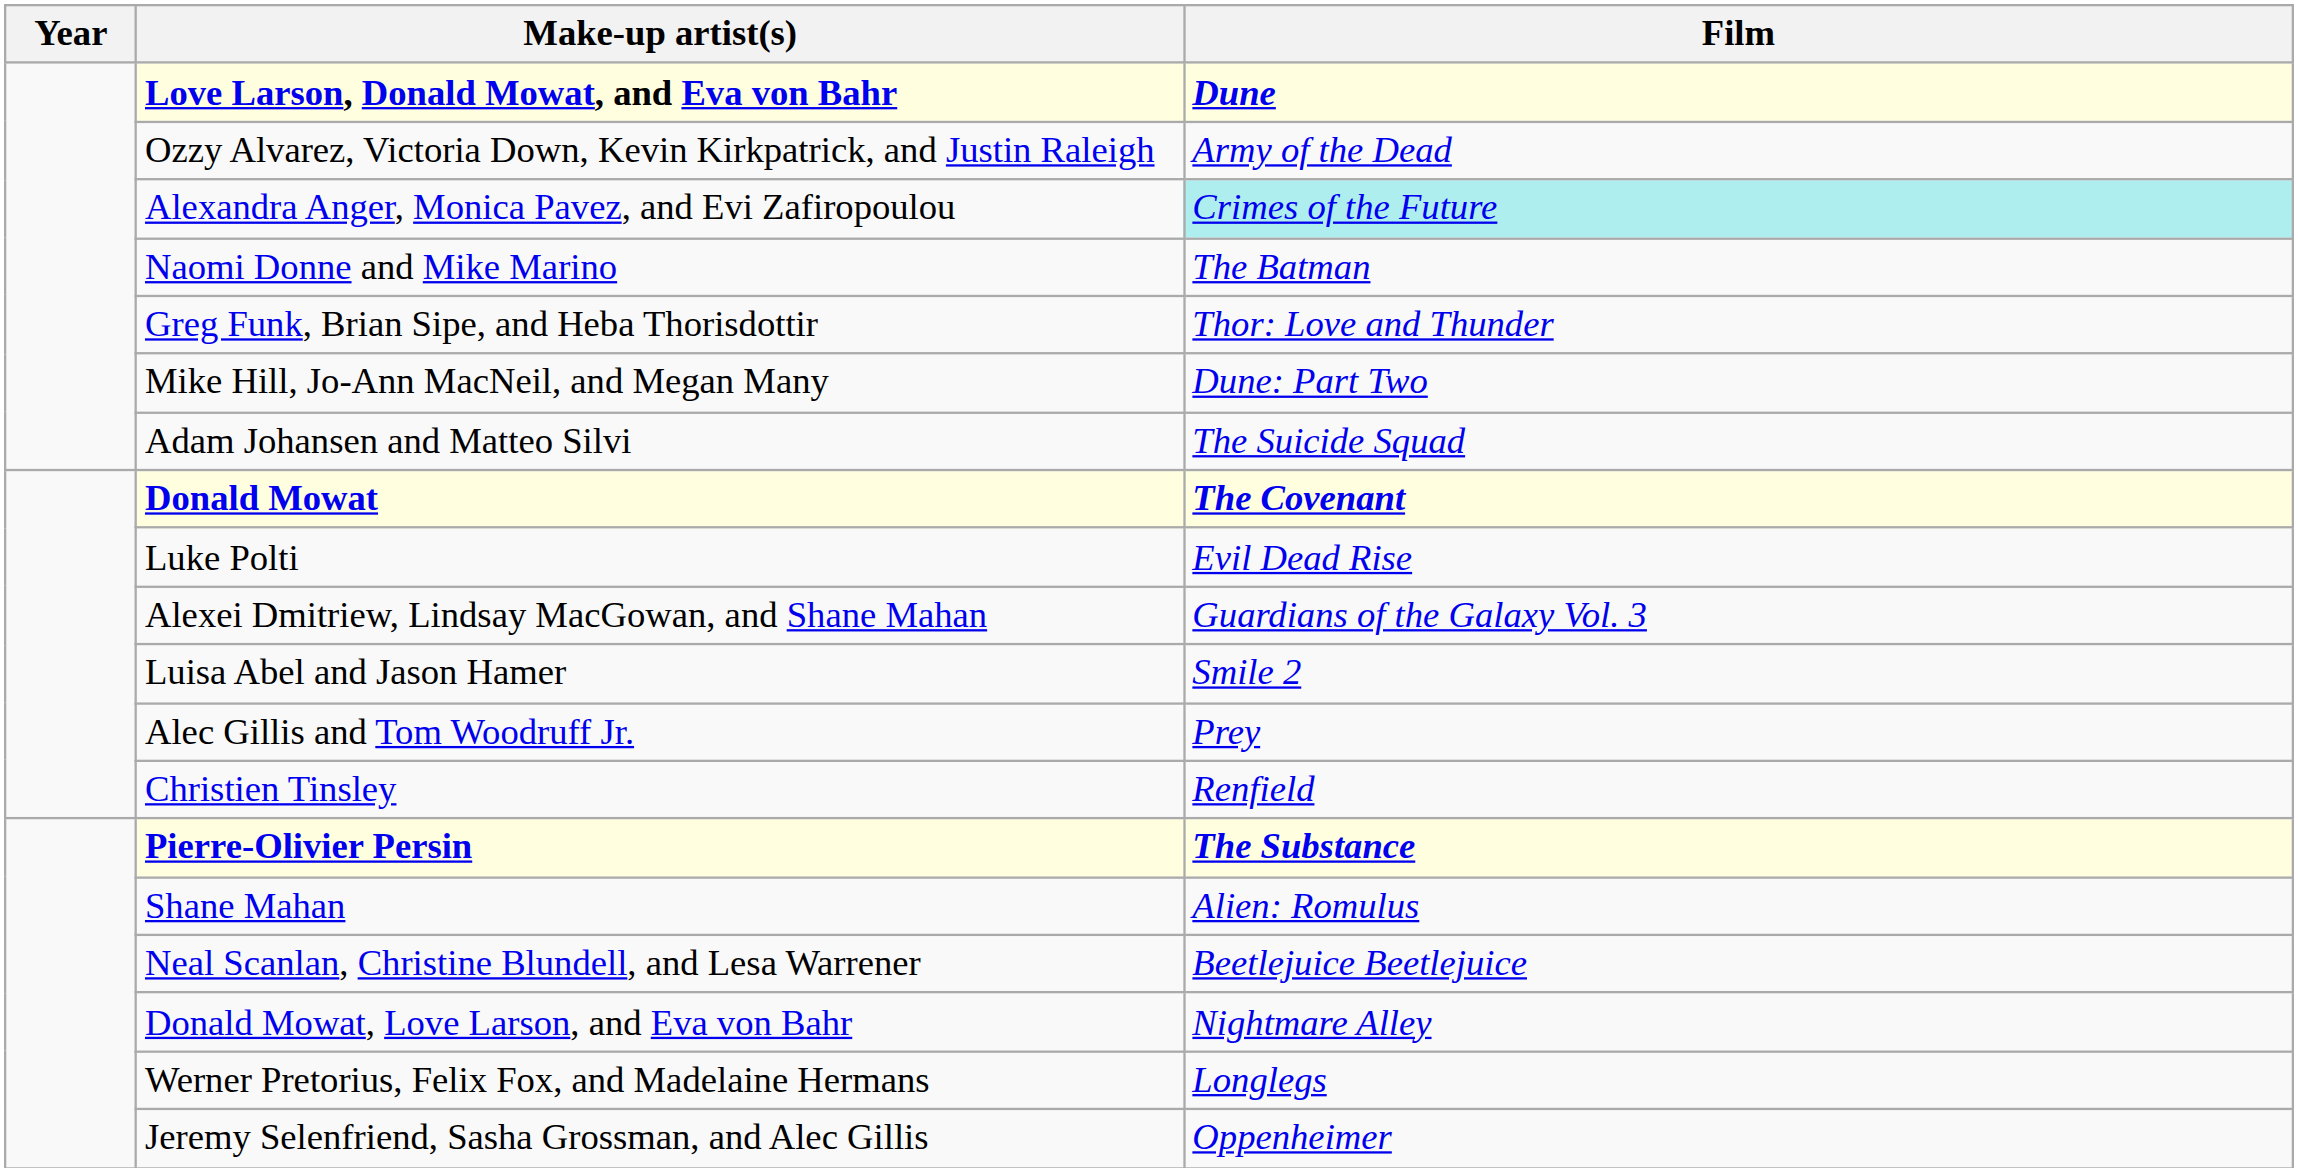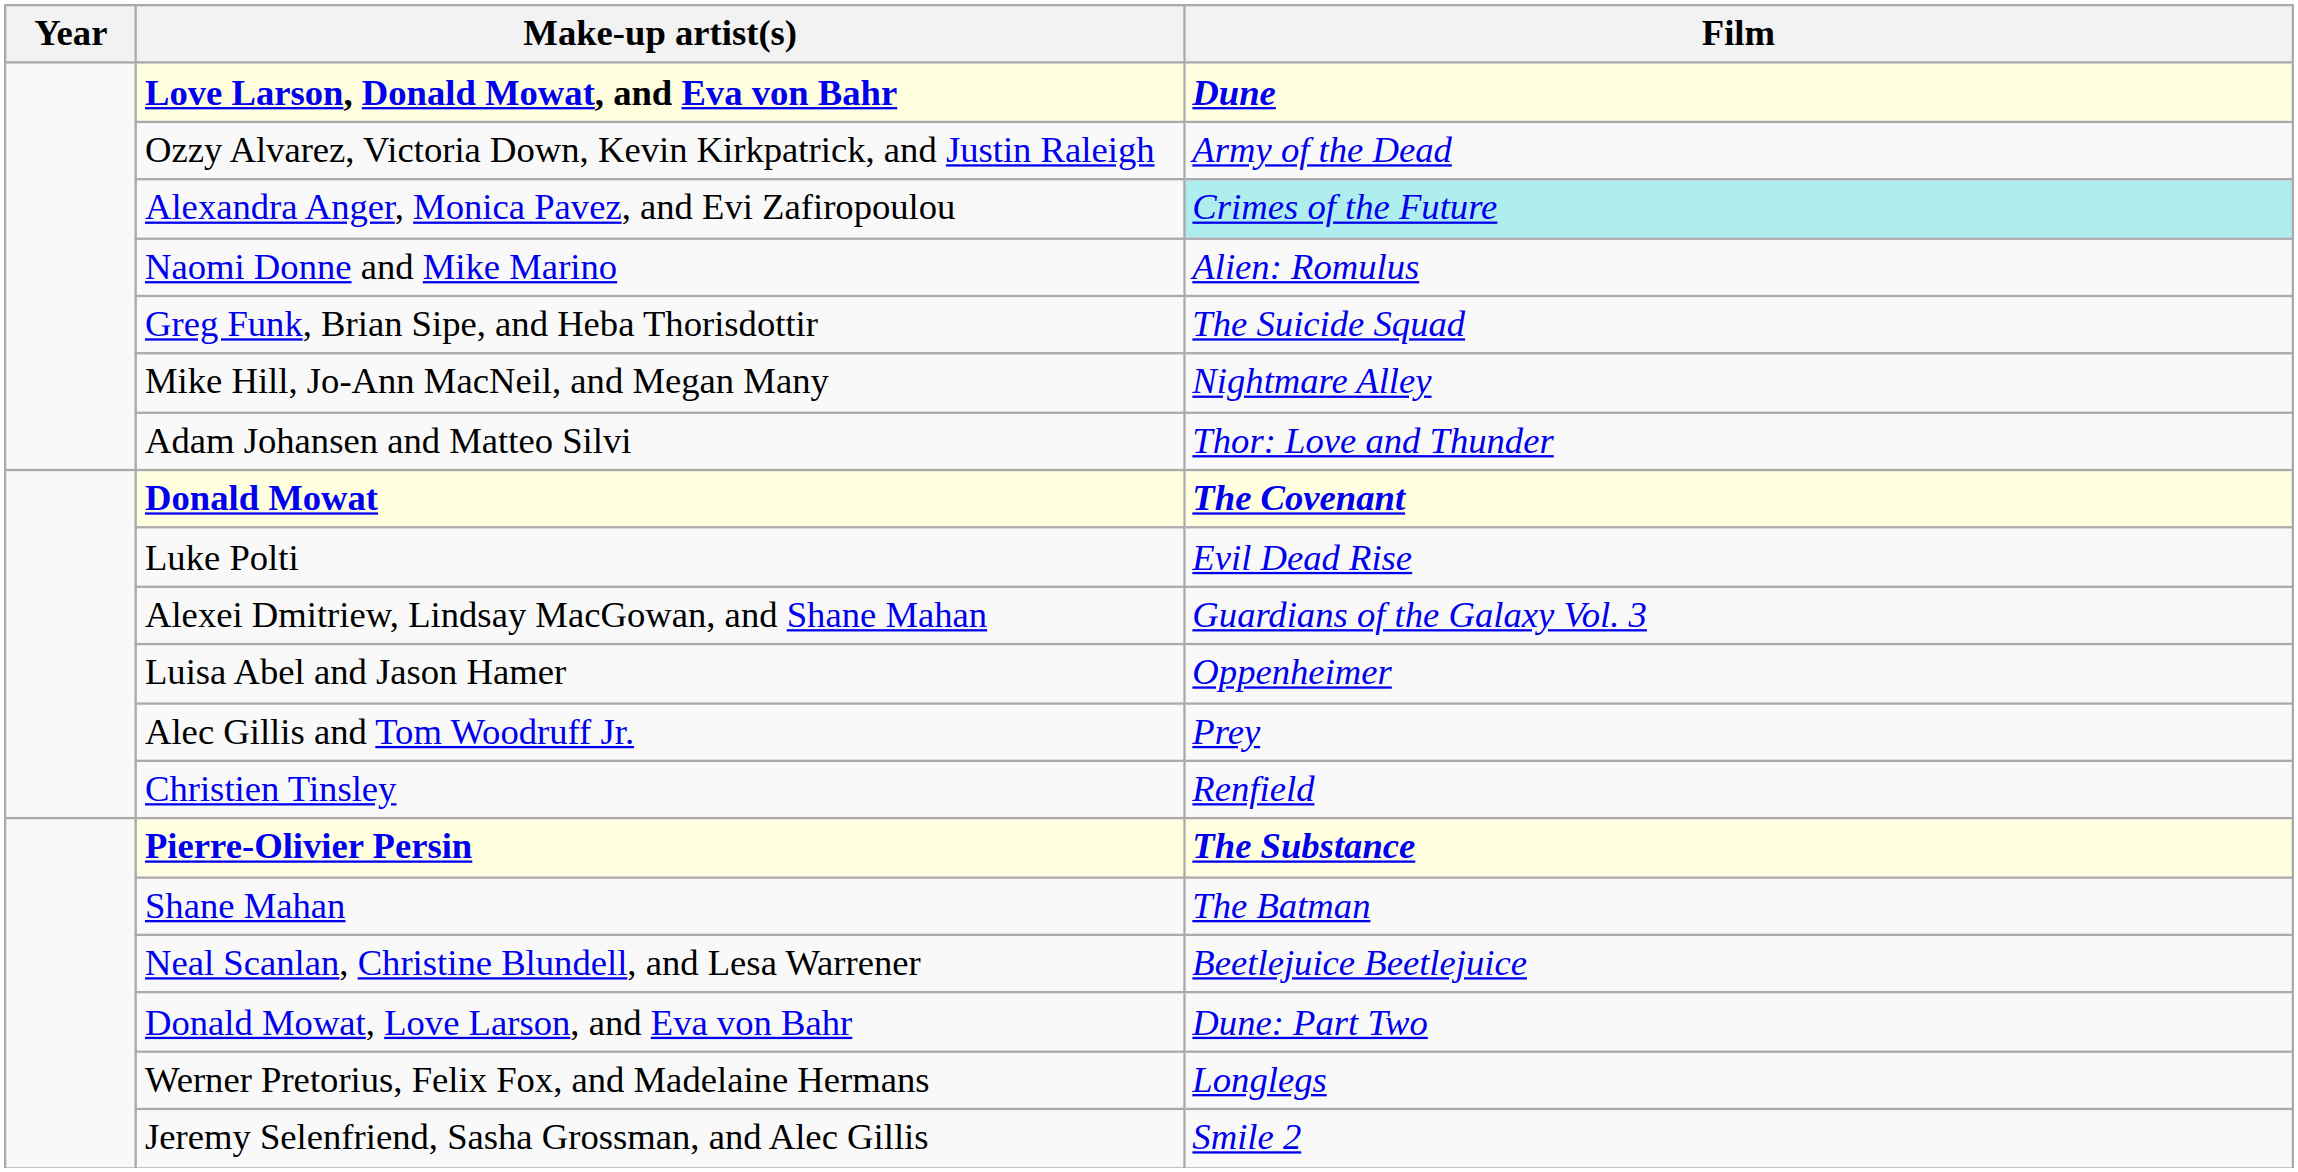 <table class="wikitable" width="1000px" border="1" cellpadding="5" cellspacing="0" align="centre">
 <tr>
 <th width="50px">Year</th>
 <th width="450px">Make-up artist(s)</th>
 <th>Film</th>
 </tr>
 <tr>
 <td rowspan=7></td>
 <td style="background:lightyellow"><strong><a href='#'>Love Larson</a>, <a href='#'>Donald Mowat</a>, and <a href='#'>Eva von Bahr</a></strong></td>
 <td style="background:lightyellow"><strong><em><a href='#'>Dune</a></em></strong></td>
 </tr>
 <tr>
 <td>Ozzy Alvarez, Victoria Down, Kevin Kirkpatrick, and <a href='#'>Justin Raleigh</a></td>
 <td><em><a href='#'>Army of the Dead</a></em></td>
 </tr>
 <tr>
 <td><a href='#'>Alexandra Anger</a>, <a href='#'>Monica Pavez</a>, and Evi Zafiropoulou</td>
 <td style="background: paleturquoise;"><em><a href='#'>Crimes of the Future</a></em></td>
 </tr>
 <tr>
 <td><a href='#'>Naomi Donne</a> and <a href='#'>Mike Marino</a></td>
-<td><em><a href='#'>The Batman</a></em></td>
+<td><em><a href='#'>Alien: Romulus</a></em></td>
 </tr>
 <tr>
 <td><a href='#'>Greg Funk</a>, Brian Sipe, and Heba Thorisdottir</td>
-<td><em><a href='#'>Thor: Love and Thunder</a></em></td>
+<td><em><a href='#'>The Suicide Squad</a></em></td>
 </tr>
 <tr>
 <td>Mike Hill, Jo-Ann MacNeil, and Megan Many</td>
-<td><em><a href='#'>Dune: Part Two</a></em></td>
+<td><em><a href='#'>Nightmare Alley</a></em></td>
 </tr>
 <tr>
 <td>Adam Johansen and Matteo Silvi</td>
-<td><em><a href='#'>The Suicide Squad</a></em></td>
+<td><em><a href='#'>Thor: Love and Thunder</a></em></td>
 </tr>
 <tr>
 <td rowspan=6></td>
 <td style="background:lightyellow"><strong><a href='#'>Donald Mowat</a></strong></td>
 <td style="background:lightyellow"><strong><em><a href='#'>The Covenant</a></em></strong></td>
 </tr>
 <tr>
 <td>Luke Polti</td>
 <td><em><a href='#'>Evil Dead Rise</a></em></td>
 </tr>
 <tr>
 <td>Alexei Dmitriew, Lindsay MacGowan, and <a href='#'>Shane Mahan</a></td>
 <td><em><a href='#'>Guardians of the Galaxy Vol. 3</a></em></td>
 </tr>
 <tr>
 <td>Luisa Abel and Jason Hamer</td>
-<td><em><a href='#'>Smile 2</a></em></td>
+<td><em><a href='#'>Oppenheimer</a></em></td>
 </tr>
 <tr>
 <td>Alec Gillis and <a href='#'>Tom Woodruff Jr.</a></td>
 <td><em><a href='#'>Prey</a></em></td>
 </tr>
 <tr>
 <td><a href='#'>Christien Tinsley</a></td>
 <td><em><a href='#'>Renfield</a></em></td>
 </tr>
 <tr>
 <td rowspan=6></td>
 <td style="background:lightyellow"><strong><a href='#'>Pierre-Olivier Persin</a></strong></td>
 <td style="background:lightyellow"><strong><em><a href='#'>The Substance</a></em></strong></td>
 </tr>
 <tr>
 <td><a href='#'>Shane Mahan</a></td>
-<td><em><a href='#'>Alien: Romulus</a></em></td>
+<td><em><a href='#'>The Batman</a></em></td>
 </tr>
 <tr>
 <td><a href='#'>Neal Scanlan</a>, <a href='#'>Christine Blundell</a>, and Lesa Warrener</td>
 <td><em><a href='#'>Beetlejuice Beetlejuice</a></em></td>
 </tr>
 <tr>
 <td><a href='#'>Donald Mowat</a>, <a href='#'>Love Larson</a>, and <a href='#'>Eva von Bahr</a></td>
-<td><em><a href='#'>Nightmare Alley</a></em></td>
+<td><em><a href='#'>Dune: Part Two</a></em></td>
 </tr>
 <tr>
 <td>Werner Pretorius, Felix Fox, and Madelaine Hermans</td>
 <td><em><a href='#'>Longlegs</a></em></td>
 </tr>
 <tr>
 <td>Jeremy Selenfriend, Sasha Grossman, and Alec Gillis</td>
-<td><em><a href='#'>Oppenheimer</a></em></td>
+<td><em><a href='#'>Smile 2</a></em></td>
 </tr>
 </table>
